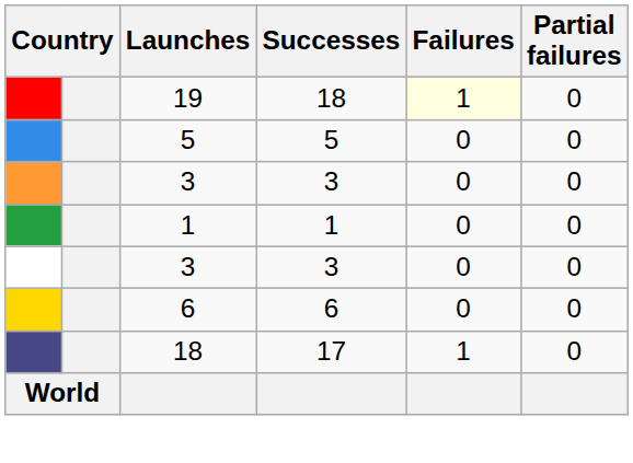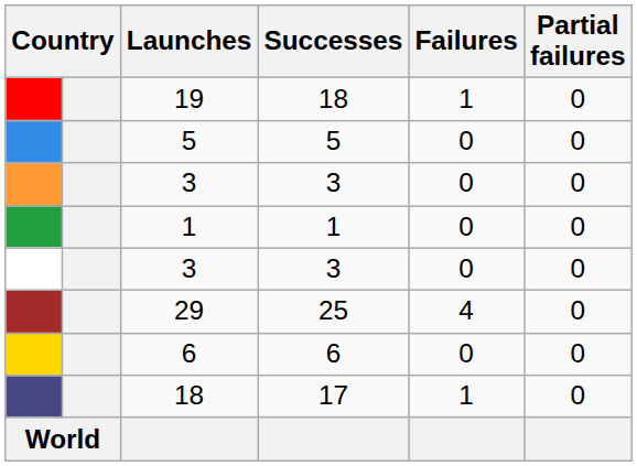 <table class="wikitable sortable" style="text-align:center;">
 <tr>
 <th colspan=2>Country</th>
 <th>Launches</th>
 <th>Successes</th>
 <th>Failures</th>
 <th>Partial <br> failures</th>
 </tr>
 <tr>
 <th scope=row style="background:#ff0000;"></th>
 <th style="text-align:left;"></th>
 <td>19</td>
 <td>18</td>
-<td style="background: lightyellow;">1</td>
+<td>1</td>
 <td>0</td>
 </tr>
 <tr>
 <th scope=row style="background:#318ce7;"></th>
 <th style="text-align:left;"></th>
 <td>5</td>
 <td>5</td>
 <td>0</td>
 <td>0</td>
 </tr>
 <tr>
 <th scope=row style="background:#ff9933;"></th>
 <th style="text-align:left;"></th>
 <td>3</td>
 <td>3</td>
 <td>0</td>
 <td>0</td>
 </tr>
 <tr>
 <th scope=row style="background:#239f40;"></th>
 <th style="text-align:left;"></th>
 <td>1</td>
 <td>1</td>
 <td>0</td>
 <td>0</td>
 </tr>
 <tr>
 <th scope=row style="background:#ffffff;"></th>
 <th style="text-align:left;"></th>
 <td>3</td>
 <td>3</td>
 <td>0</td>
 <td>0</td>
 </tr>
 <tr>
+<th scope=row style="background:#a52a2a;"></th>
+<th style="text-align:left;"></th>
+<td>29</td>
+<td>25</td>
+<td>4</td>
+<td>0</td>
+</tr>
+<tr>
 <th scope=row style="background:#ffd700;"></th>
 <th style="text-align:left;"></th>
 <td>6</td>
 <td>6</td>
 <td>0</td>
 <td>0</td>
 </tr>
 <tr>
 <th scope=row style="background:#484785;"></th>
 <th style="text-align:left;"></th>
 <td>18</td>
 <td>17</td>
 <td>1</td>
 <td>0</td>
 </tr>
 <tr class="sortbottom">
 <th colspan="2">World</th>
 <th></th>
 <th></th>
 <th></th>
 <th></th>
 </tr>
 </table>
